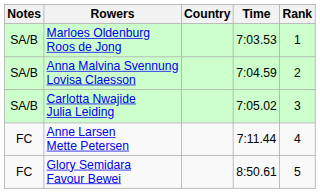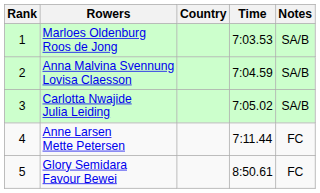 <table class="wikitable" style="text-align:center">
 <tr>
-<th>Notes</th>
+<th>Rank</th>
 <th>Rowers</th>
 <th>Country</th>
 <th>Time</th>
-<th>Rank</th>
+<th>Notes</th>
 </tr>
 <tr bgcolor=ccffcc>
-<td>SA/B</td>
+<td>1</td>
 <td align="left"><a href='#'>Marloes Oldenburg</a><br><a href='#'>Roos de Jong</a></td>
 <td align="left"></td>
 <td>7:03.53</td>
-<td>1</td>
+<td>SA/B</td>
 </tr>
 <tr bgcolor=ccffcc>
-<td>SA/B</td>
+<td>2</td>
 <td align="left"><a href='#'>Anna Malvina Svennung</a><br><a href='#'>Lovisa Claesson</a></td>
 <td align="left"></td>
 <td>7:04.59</td>
-<td>2</td>
+<td>SA/B</td>
 </tr>
 <tr bgcolor=ccffcc>
-<td>SA/B</td>
+<td>3</td>
 <td align="left"><a href='#'>Carlotta Nwajide</a><br><a href='#'>Julia Leiding</a></td>
 <td align="left"></td>
 <td>7:05.02</td>
-<td>3</td>
+<td>SA/B</td>
 </tr>
 <tr>
-<td>FC</td>
+<td>4</td>
 <td align="left"><a href='#'>Anne Larsen</a><br><a href='#'>Mette Petersen</a></td>
 <td align="left"></td>
 <td>7:11.44</td>
-<td>4</td>
+<td>FC</td>
 </tr>
 <tr>
-<td>FC</td>
+<td>5</td>
 <td align="left"><a href='#'>Glory Semidara</a><br><a href='#'>Favour Bewei</a></td>
 <td align="left"></td>
 <td>8:50.61</td>
-<td>5</td>
+<td>FC</td>
 </tr>
 </table>
